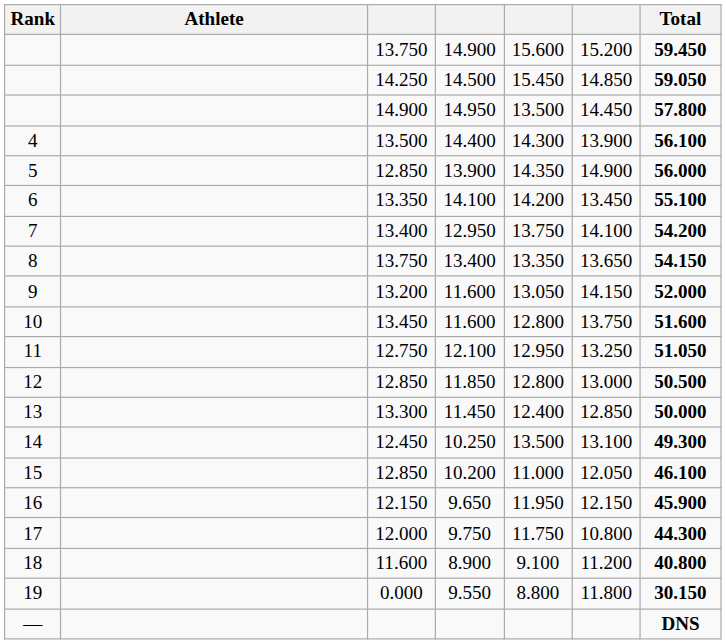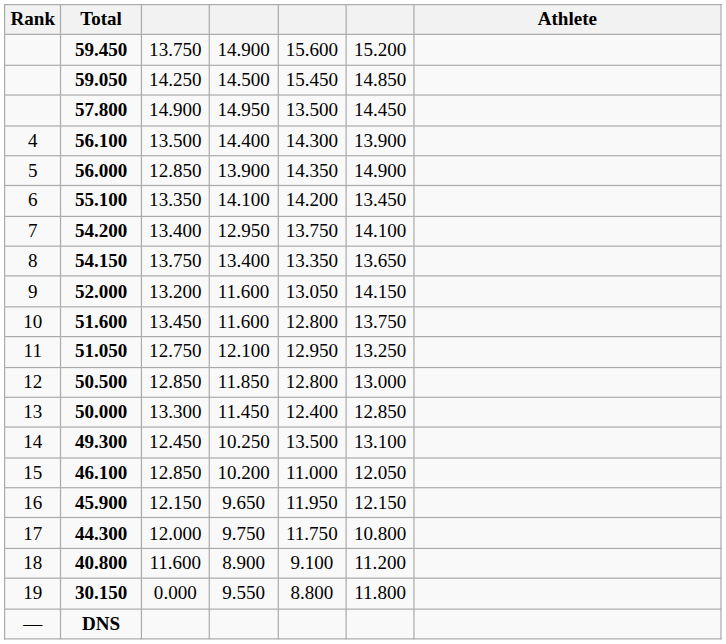 <table class=wikitable style="text-align:center">
 <tr>
 <th width=40>Rank</th>
-<th width=250>Athlete</th>
+<th width=60>Total</th>
 <th width=50></th>
 <th width=50></th>
 <th width=50></th>
 <th width=50></th>
-<th width=60>Total</th>
+<th width=250>Athlete</th>
 </tr>
 <tr>
 <td></td>
-<td align=left></td>
+<td><strong>59.450</strong></td>
 <td>13.750</td>
 <td>14.900</td>
 <td>15.600</td>
 <td>15.200</td>
-<td><strong>59.450</strong></td>
+<td align=left></td>
 </tr>
 <tr>
 <td></td>
-<td align=left></td>
+<td><strong>59.050</strong></td>
 <td>14.250</td>
 <td>14.500</td>
 <td>15.450</td>
 <td>14.850</td>
-<td><strong>59.050</strong></td>
+<td align=left></td>
 </tr>
 <tr>
 <td></td>
-<td align=left></td>
+<td><strong>57.800</strong></td>
 <td>14.900</td>
 <td>14.950</td>
 <td>13.500</td>
 <td>14.450</td>
-<td><strong>57.800</strong></td>
+<td align=left></td>
 </tr>
 <tr>
 <td>4</td>
-<td align=left></td>
+<td><strong>56.100</strong></td>
 <td>13.500</td>
 <td>14.400</td>
 <td>14.300</td>
 <td>13.900</td>
-<td><strong>56.100</strong></td>
+<td align=left></td>
 </tr>
 <tr>
 <td>5</td>
-<td align=left></td>
+<td><strong>56.000</strong></td>
 <td>12.850</td>
 <td>13.900</td>
 <td>14.350</td>
 <td>14.900</td>
-<td><strong>56.000</strong></td>
+<td align=left></td>
 </tr>
 <tr>
 <td>6</td>
-<td align=left></td>
+<td><strong>55.100</strong></td>
 <td>13.350</td>
 <td>14.100</td>
 <td>14.200</td>
 <td>13.450</td>
-<td><strong>55.100</strong></td>
+<td align=left></td>
 </tr>
 <tr>
 <td>7</td>
-<td align=left></td>
+<td><strong>54.200</strong></td>
 <td>13.400</td>
 <td>12.950</td>
 <td>13.750</td>
 <td>14.100</td>
-<td><strong>54.200</strong></td>
+<td align=left></td>
 </tr>
 <tr>
 <td>8</td>
-<td align=left></td>
+<td><strong>54.150</strong></td>
 <td>13.750</td>
 <td>13.400</td>
 <td>13.350</td>
 <td>13.650</td>
-<td><strong>54.150</strong></td>
+<td align=left></td>
 </tr>
 <tr>
 <td>9</td>
-<td align=left></td>
+<td><strong>52.000</strong></td>
 <td>13.200</td>
 <td>11.600</td>
 <td>13.050</td>
 <td>14.150</td>
-<td><strong>52.000</strong></td>
+<td align=left></td>
 </tr>
 <tr>
 <td>10</td>
-<td align=left></td>
+<td><strong>51.600</strong></td>
 <td>13.450</td>
 <td>11.600</td>
 <td>12.800</td>
 <td>13.750</td>
-<td><strong>51.600</strong></td>
+<td align=left></td>
 </tr>
 <tr>
 <td>11</td>
-<td align=left></td>
+<td><strong>51.050</strong></td>
 <td>12.750</td>
 <td>12.100</td>
 <td>12.950</td>
 <td>13.250</td>
-<td><strong>51.050</strong></td>
+<td align=left></td>
 </tr>
 <tr>
 <td>12</td>
-<td align=left></td>
+<td><strong>50.500</strong></td>
 <td>12.850</td>
 <td>11.850</td>
 <td>12.800</td>
 <td>13.000</td>
-<td><strong>50.500</strong></td>
+<td align=left></td>
 </tr>
 <tr>
 <td>13</td>
-<td align=left></td>
+<td><strong>50.000</strong></td>
 <td>13.300</td>
 <td>11.450</td>
 <td>12.400</td>
 <td>12.850</td>
-<td><strong>50.000</strong></td>
+<td align=left></td>
 </tr>
 <tr>
 <td>14</td>
-<td align=left></td>
+<td><strong>49.300</strong></td>
 <td>12.450</td>
 <td>10.250</td>
 <td>13.500</td>
 <td>13.100</td>
-<td><strong>49.300</strong></td>
+<td align=left></td>
 </tr>
 <tr>
 <td>15</td>
-<td align=left></td>
+<td><strong>46.100</strong></td>
 <td>12.850</td>
 <td>10.200</td>
 <td>11.000</td>
 <td>12.050</td>
-<td><strong>46.100</strong></td>
+<td align=left></td>
 </tr>
 <tr>
 <td>16</td>
-<td align=left></td>
+<td><strong>45.900</strong></td>
 <td>12.150</td>
 <td>9.650</td>
 <td>11.950</td>
 <td>12.150</td>
-<td><strong>45.900</strong></td>
+<td align=left></td>
 </tr>
 <tr>
 <td>17</td>
-<td align=left></td>
+<td><strong>44.300</strong></td>
 <td>12.000</td>
 <td>9.750</td>
 <td>11.750</td>
 <td>10.800</td>
-<td><strong>44.300</strong></td>
+<td align=left></td>
 </tr>
 <tr>
 <td>18</td>
-<td align=left></td>
+<td><strong>40.800</strong></td>
 <td>11.600</td>
 <td>8.900</td>
 <td>9.100</td>
 <td>11.200</td>
-<td><strong>40.800</strong></td>
+<td align=left></td>
 </tr>
 <tr>
 <td>19</td>
-<td align=left></td>
+<td><strong>30.150</strong></td>
 <td>0.000</td>
 <td>9.550</td>
 <td>8.800</td>
 <td>11.800</td>
-<td><strong>30.150</strong></td>
+<td align=left></td>
 </tr>
 <tr>
 <td>—</td>
-<td align=left></td>
+<td><strong>DNS</strong></td>
 <td></td>
 <td></td>
 <td></td>
 <td></td>
-<td><strong>DNS</strong></td>
+<td align=left></td>
 </tr>
 </table>
